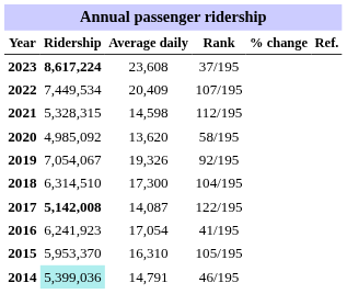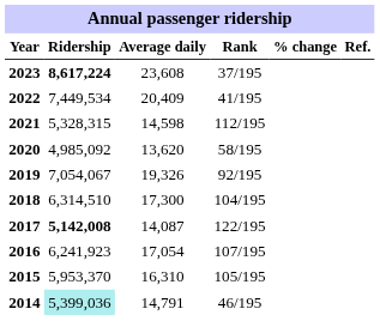 <table class="toccolours" cellpadding="4" cellspacing="0" style="text-align:right;">
 <tr>
 <th colspan="6"  style="background-color:#ccf; background-color:#ccf; font-size:110%; text-align:center;">Annual passenger ridership</th>
 </tr>
 <tr style="font-size:95%; text-align:center">
 <th style="border-bottom:1px solid black">Year</th>
 <th style="border-bottom:1px solid black">Ridership</th>
 <th style="border-bottom:1px solid black">Average daily</th>
 <th style="border-bottom:1px solid black">Rank</th>
 <th style="border-bottom:1px solid black">% change</th>
 <th style="border-bottom:1px solid black">Ref.</th>
 </tr>
 <tr style="text-align:center;">
 <td><strong>2023</strong></td>
 <td><strong>8,617,224</strong></td>
 <td>23,608</td>
 <td>37/195</td>
 <td></td>
 <td></td>
 </tr>
 <tr style="text-align:center;">
 <td><strong>2022</strong></td>
 <td>7,449,534</td>
 <td>20,409</td>
-<td>107/195</td>
+<td>41/195</td>
 <td></td>
 <td></td>
 </tr>
 <tr style="text-align:center;">
 <td><strong>2021</strong></td>
 <td>5,328,315</td>
 <td>14,598</td>
 <td>112/195</td>
 <td></td>
 <td></td>
 </tr>
 <tr style="text-align:center;">
 <td><strong>2020</strong></td>
 <td>4,985,092</td>
 <td>13,620</td>
 <td>58/195</td>
 <td></td>
 <td></td>
 </tr>
 <tr style="text-align:center;">
 <td><strong>2019</strong></td>
 <td>7,054,067</td>
 <td>19,326</td>
 <td>92/195</td>
 <td></td>
 <td></td>
 </tr>
 <tr style="text-align:center;">
 <td><strong>2018</strong></td>
 <td>6,314,510</td>
 <td>17,300</td>
 <td>104/195</td>
 <td></td>
 <td></td>
 </tr>
 <tr style="text-align:center;">
 <td><strong>2017</strong></td>
 <td><strong>5,142,008</strong></td>
 <td>14,087</td>
 <td>122/195</td>
 <td></td>
 <td></td>
 </tr>
 <tr style="text-align:center;">
 <td><strong>2016</strong></td>
 <td>6,241,923</td>
 <td>17,054</td>
-<td>41/195</td>
+<td>107/195</td>
 <td></td>
 <td></td>
 </tr>
 <tr style="text-align:center;">
 <td><strong>2015</strong></td>
 <td>5,953,370</td>
 <td>16,310</td>
 <td>105/195</td>
 <td></td>
 <td></td>
 </tr>
 <tr style="text-align:center;">
 <td><strong>2014</strong></td>
 <td style="background: paleturquoise;">5,399,036</td>
 <td>14,791</td>
 <td>46/195</td>
 <td></td>
 <td></td>
 </tr>
 </table>
